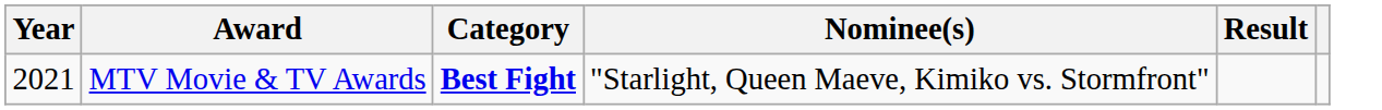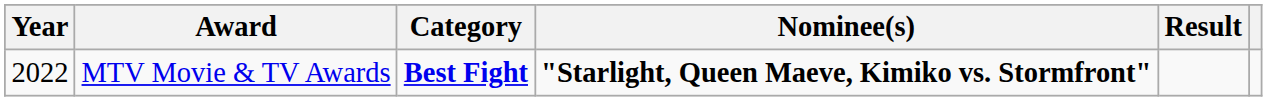 <table class="wikitable sortable">
 <tr>
 <th>Year</th>
 <th>Award</th>
 <th>Category</th>
 <th>Nominee(s)</th>
 <th>Result</th>
 <th class="unsortable"></th>
 </tr>
 <tr>
-<td>2021</td>
+<td>2022</td>
 <td><a href='#'>MTV Movie & TV Awards</a></td>
 <td><strong><a href='#'>Best Fight</a></strong></td>
-<td data-sort-value="Starlight, Queen Maeve, Kimiko vs. Stormfront">"Starlight, Queen Maeve, Kimiko vs. Stormfront"</td>
+<td data-sort-value="Starlight, Queen Maeve, Kimiko vs. Stormfront"><strong>"Starlight, Queen Maeve, Kimiko vs. Stormfront"</strong></td>
 <td></td>
 <td></td>
 </tr>
 </table>
